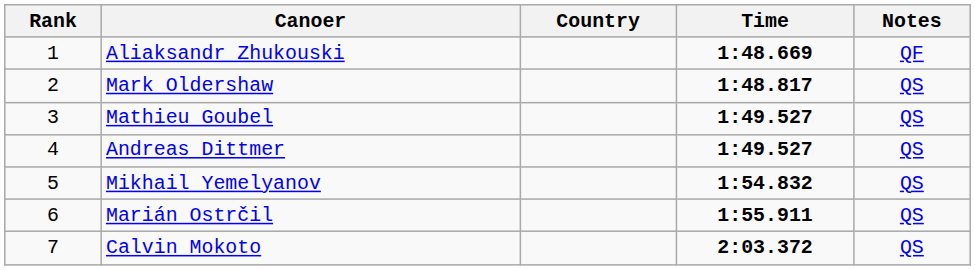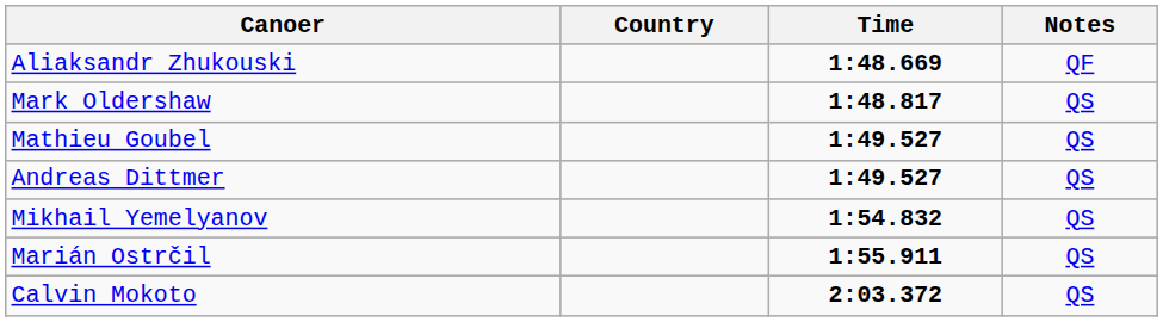 <table class="wikitable sortable" width=50% style="text-align:center">
 <tr>
-<th>Rank</th>
 <th>Canoer</th>
 <th>Country</th>
 <th>Time</th>
 <th>Notes</th>
 </tr>
 <tr>
-<td>1</td>
 <td align=left><a href='#'>Aliaksandr Zhukouski</a></td>
 <td align=left></td>
 <td><strong>1:48.669</strong></td>
 <td><a href='#'>QF</a></td>
 </tr>
 <tr>
-<td>2</td>
 <td align=left><a href='#'>Mark Oldershaw</a></td>
 <td align=left></td>
 <td><strong>1:48.817</strong></td>
 <td><a href='#'>QS</a></td>
 </tr>
 <tr>
-<td>3</td>
 <td align=left><a href='#'>Mathieu Goubel</a></td>
 <td align=left></td>
 <td><strong>1:49.527</strong></td>
 <td><a href='#'>QS</a></td>
 </tr>
 <tr>
-<td>4</td>
 <td align=left><a href='#'>Andreas Dittmer</a></td>
 <td align=left></td>
 <td><strong>1:49.527</strong></td>
 <td><a href='#'>QS</a></td>
 </tr>
 <tr>
-<td>5</td>
 <td align=left><a href='#'>Mikhail Yemelyanov</a></td>
 <td align=left></td>
 <td><strong>1:54.832</strong></td>
 <td><a href='#'>QS</a></td>
 </tr>
 <tr>
-<td>6</td>
 <td align=left><a href='#'>Marián Ostrčil</a></td>
 <td align=left></td>
 <td><strong>1:55.911</strong></td>
 <td><a href='#'>QS</a></td>
 </tr>
 <tr>
-<td>7</td>
 <td align=left><a href='#'>Calvin Mokoto</a></td>
 <td align=left></td>
 <td><strong>2:03.372</strong></td>
 <td><a href='#'>QS</a></td>
 </tr>
 </table>
